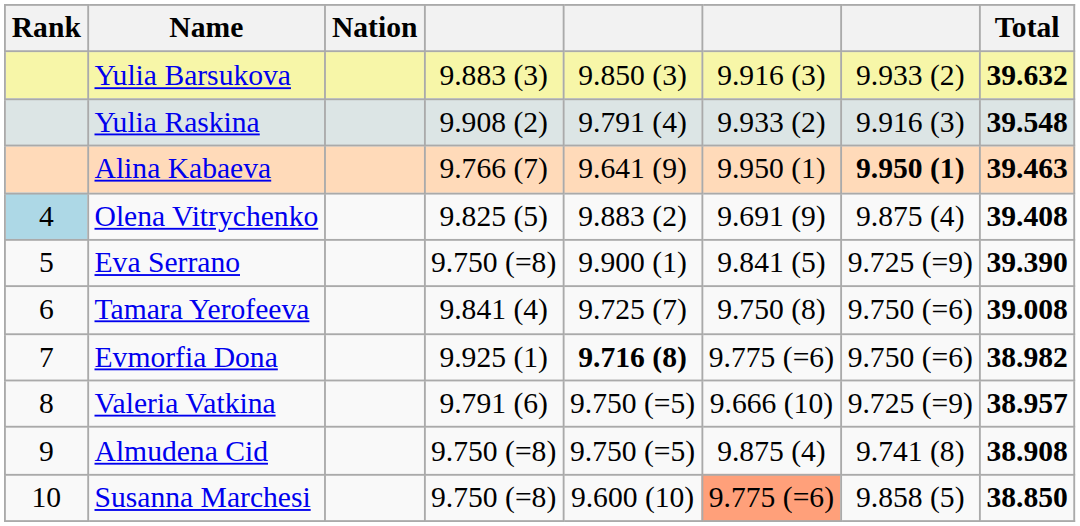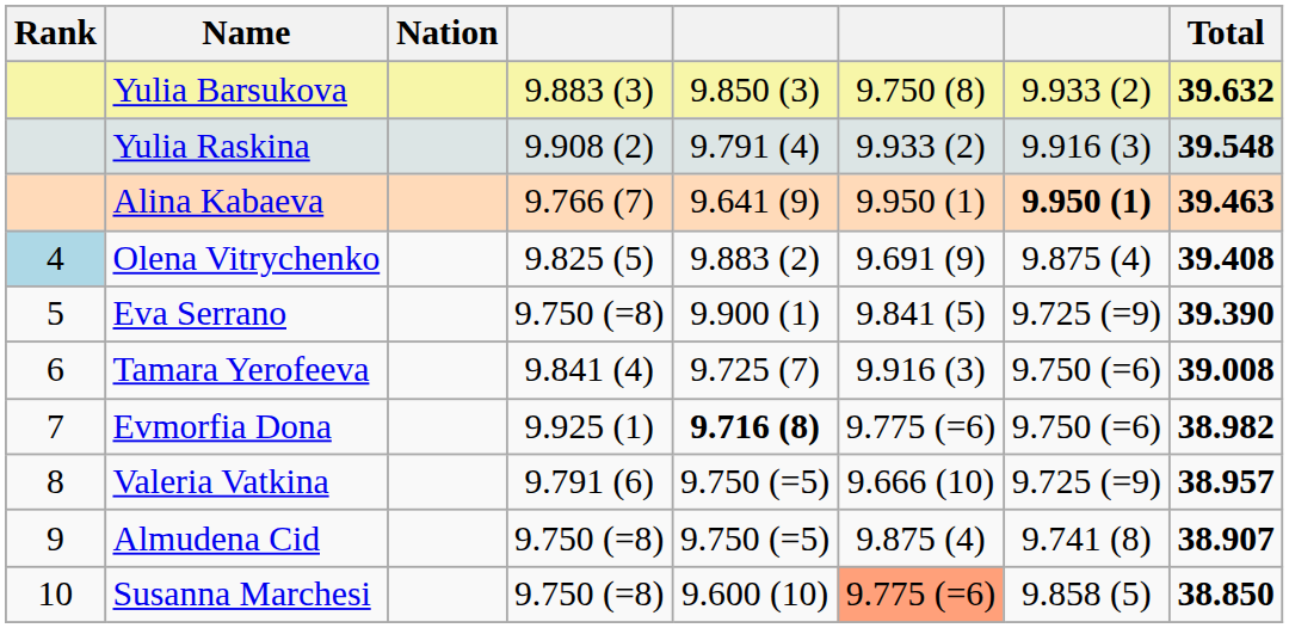 <table class="wikitable sortable" style="text-align:center;">
 <tr>
 <th>Rank</th>
 <th>Name</th>
 <th>Nation</th>
 <th></th>
 <th></th>
 <th></th>
 <th></th>
 <th>Total</th>
 </tr>
 <tr style="background:#F7F6A8;">
 <td></td>
 <td align=left><a href='#'>Yulia Barsukova</a></td>
 <td align=left></td>
 <td>9.883 (3)</td>
 <td>9.850 (3)</td>
-<td>9.916 (3)</td>
+<td>9.750 (8)</td>
 <td>9.933 (2)</td>
 <td><strong>39.632</strong></td>
 </tr>
 <tr style="background:#DCE5E5;">
 <td></td>
 <td align=left><a href='#'>Yulia Raskina</a></td>
 <td align=left></td>
 <td>9.908 (2)</td>
 <td>9.791 (4)</td>
 <td>9.933 (2)</td>
 <td>9.916 (3)</td>
 <td><strong>39.548</strong></td>
 </tr>
 <tr style="background:#FFDAB9;">
 <td></td>
 <td align=left><a href='#'>Alina Kabaeva</a></td>
 <td align=left></td>
 <td>9.766 (7)</td>
 <td>9.641 (9)</td>
 <td>9.950 (1)</td>
 <td><strong>9.950 (1)</strong></td>
 <td><strong>39.463</strong></td>
 </tr>
 <tr>
 <td style="background: lightblue;">4</td>
 <td align=left><a href='#'>Olena Vitrychenko</a></td>
 <td align=left></td>
 <td>9.825 (5)</td>
 <td>9.883 (2)</td>
 <td>9.691 (9)</td>
 <td>9.875 (4)</td>
 <td><strong>39.408</strong></td>
 </tr>
 <tr>
 <td>5</td>
 <td align=left><a href='#'>Eva Serrano</a></td>
 <td align=left></td>
 <td>9.750 (=8)</td>
 <td>9.900 (1)</td>
 <td>9.841 (5)</td>
 <td>9.725 (=9)</td>
 <td><strong>39.390</strong></td>
 </tr>
 <tr>
 <td>6</td>
 <td align=left><a href='#'>Tamara Yerofeeva</a></td>
 <td align=left></td>
 <td>9.841 (4)</td>
 <td>9.725 (7)</td>
-<td>9.750 (8)</td>
+<td>9.916 (3)</td>
 <td>9.750 (=6)</td>
 <td><strong>39.008</strong></td>
 </tr>
 <tr>
 <td>7</td>
 <td align=left><a href='#'>Evmorfia Dona</a></td>
 <td align=left></td>
 <td>9.925 (1)</td>
 <td><strong>9.716 (8)</strong></td>
 <td>9.775 (=6)</td>
 <td>9.750 (=6)</td>
 <td><strong>38.982</strong></td>
 </tr>
 <tr>
 <td>8</td>
 <td align=left><a href='#'>Valeria Vatkina</a></td>
 <td align=left></td>
 <td>9.791 (6)</td>
 <td>9.750 (=5)</td>
 <td>9.666 (10)</td>
 <td>9.725 (=9)</td>
 <td><strong>38.957</strong></td>
 </tr>
 <tr>
 <td>9</td>
 <td align=left><a href='#'>Almudena Cid</a></td>
 <td align=left></td>
 <td>9.750 (=8)</td>
 <td>9.750 (=5)</td>
 <td>9.875 (4)</td>
 <td>9.741 (8)</td>
-<td><strong>38.908</strong></td>
+<td><strong>38.907</strong></td>
 </tr>
 <tr>
 <td>10</td>
 <td align=left><a href='#'>Susanna Marchesi</a></td>
 <td align=left></td>
 <td>9.750 (=8)</td>
 <td>9.600 (10)</td>
 <td style="background: lightsalmon;">9.775 (=6)</td>
 <td>9.858 (5)</td>
 <td><strong>38.850</strong></td>
 </tr>
 </table>
